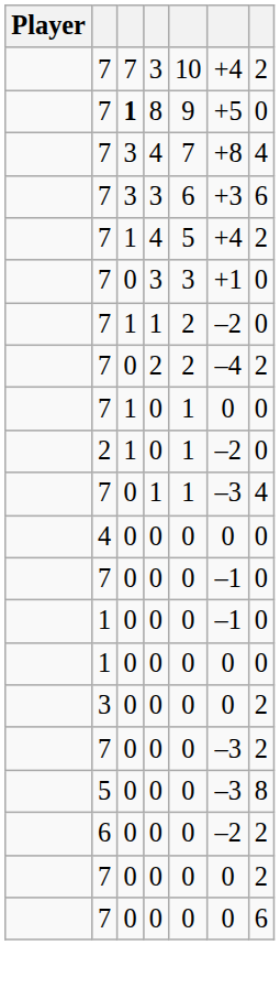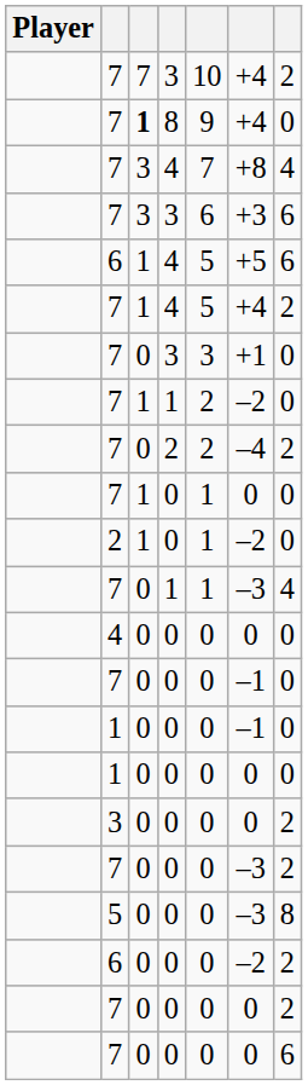 <table class="wikitable sortable" style="text-align:center;">
 <tr>
 <th>Player</th>
 <th></th>
 <th></th>
 <th></th>
 <th></th>
 <th data-sort-type="number"></th>
 <th></th>
 </tr>
 <tr>
 <td></td>
 <td>7</td>
 <td>7</td>
 <td>3</td>
 <td>10</td>
 <td>+4</td>
 <td>2</td>
 </tr>
 <tr>
 <td></td>
 <td>7</td>
 <td><strong>1</strong></td>
 <td>8</td>
 <td>9</td>
-<td>+5</td>
+<td>+4</td>
 <td>0</td>
 </tr>
 <tr>
 <td></td>
 <td>7</td>
 <td>3</td>
 <td>4</td>
 <td>7</td>
 <td>+8</td>
 <td>4</td>
 </tr>
 <tr>
 <td></td>
 <td>7</td>
 <td>3</td>
 <td>3</td>
 <td>6</td>
 <td>+3</td>
+<td>6</td>
+</tr>
+<tr>
+<td></td>
+<td>6</td>
+<td>1</td>
+<td>4</td>
+<td>5</td>
+<td>+5</td>
 <td>6</td>
 </tr>
 <tr>
 <td></td>
 <td>7</td>
 <td>1</td>
 <td>4</td>
 <td>5</td>
 <td>+4</td>
 <td>2</td>
 </tr>
 <tr>
 <td></td>
 <td>7</td>
 <td>0</td>
 <td>3</td>
 <td>3</td>
 <td>+1</td>
 <td>0</td>
 </tr>
 <tr>
 <td></td>
 <td>7</td>
 <td>1</td>
 <td>1</td>
 <td>2</td>
 <td>–2</td>
 <td>0</td>
 </tr>
 <tr>
 <td></td>
 <td>7</td>
 <td>0</td>
 <td>2</td>
 <td>2</td>
 <td>–4</td>
 <td>2</td>
 </tr>
 <tr>
 <td></td>
 <td>7</td>
 <td>1</td>
 <td>0</td>
 <td>1</td>
 <td>0</td>
 <td>0</td>
 </tr>
 <tr>
 <td></td>
 <td>2</td>
 <td>1</td>
 <td>0</td>
 <td>1</td>
 <td>–2</td>
 <td>0</td>
 </tr>
 <tr>
 <td></td>
 <td>7</td>
 <td>0</td>
 <td>1</td>
 <td>1</td>
 <td>–3</td>
 <td>4</td>
 </tr>
 <tr>
 <td></td>
 <td>4</td>
 <td>0</td>
 <td>0</td>
 <td>0</td>
 <td>0</td>
 <td>0</td>
 </tr>
 <tr>
 <td></td>
 <td>7</td>
 <td>0</td>
 <td>0</td>
 <td>0</td>
 <td>–1</td>
 <td>0</td>
 </tr>
 <tr>
 <td></td>
 <td>1</td>
 <td>0</td>
 <td>0</td>
 <td>0</td>
 <td>–1</td>
 <td>0</td>
 </tr>
 <tr>
 <td></td>
 <td>1</td>
 <td>0</td>
 <td>0</td>
 <td>0</td>
 <td>0</td>
 <td>0</td>
 </tr>
 <tr>
 <td></td>
 <td>3</td>
 <td>0</td>
 <td>0</td>
 <td>0</td>
 <td>0</td>
 <td>2</td>
 </tr>
 <tr>
 <td></td>
 <td>7</td>
 <td>0</td>
 <td>0</td>
 <td>0</td>
 <td>–3</td>
 <td>2</td>
 </tr>
 <tr>
 <td></td>
 <td>5</td>
 <td>0</td>
 <td>0</td>
 <td>0</td>
 <td>–3</td>
 <td>8</td>
 </tr>
 <tr>
 <td></td>
 <td>6</td>
 <td>0</td>
 <td>0</td>
 <td>0</td>
 <td>–2</td>
 <td>2</td>
 </tr>
 <tr>
 <td></td>
 <td>7</td>
 <td>0</td>
 <td>0</td>
 <td>0</td>
 <td>0</td>
 <td>2</td>
 </tr>
 <tr>
 <td></td>
 <td>7</td>
 <td>0</td>
 <td>0</td>
 <td>0</td>
 <td>0</td>
 <td>6</td>
 </tr>
 </table>
